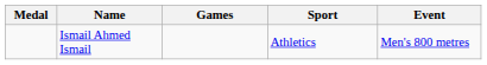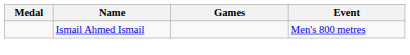 <table class="sortable wikitable">
 <tr>
 <th style="width:5em">Medal</th>
 <th style="width:15em">Name</th>
 <th style="width:15em">Games</th>
-<th style="width:15em">Sport</th>
 <th style="width:15em">Event</th>
 </tr>
 <tr>
 <td></td>
 <td><a href='#'>Ismail Ahmed Ismail</a></td>
 <td></td>
-<td> <a href='#'>Athletics</a></td>
 <td><a href='#'>Men's 800 metres</a></td>
 </tr>
 </table>
